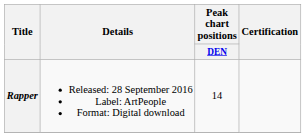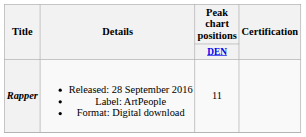 <table class="wikitable plainrowheaders" style="text-align:center;" border="1">
 <tr>
 <th scope="col" rowspan="2">Title</th>
 <th scope="col" rowspan="2">Details</th>
 <th scope="col" colspan="1">Peak chart positions</th>
 <th scope="col" rowspan="2">Certification</th>
 </tr>
 <tr>
 <th style="width:4em;font-size:90%"><a href='#'>DEN</a><br></th>
 </tr>
 <tr>
 <th scope="row"><strong><em>Rapper</em></strong></th>
 <td><br><ul><li>Released: 28 September 2016</li><li>Label: ArtPeople</li><li>Format: Digital download</li></ul></td>
-<td>14<br></td>
+<td>11<br></td>
 <td></td>
 </tr>
 <tr>
 </tr>
 </table>
